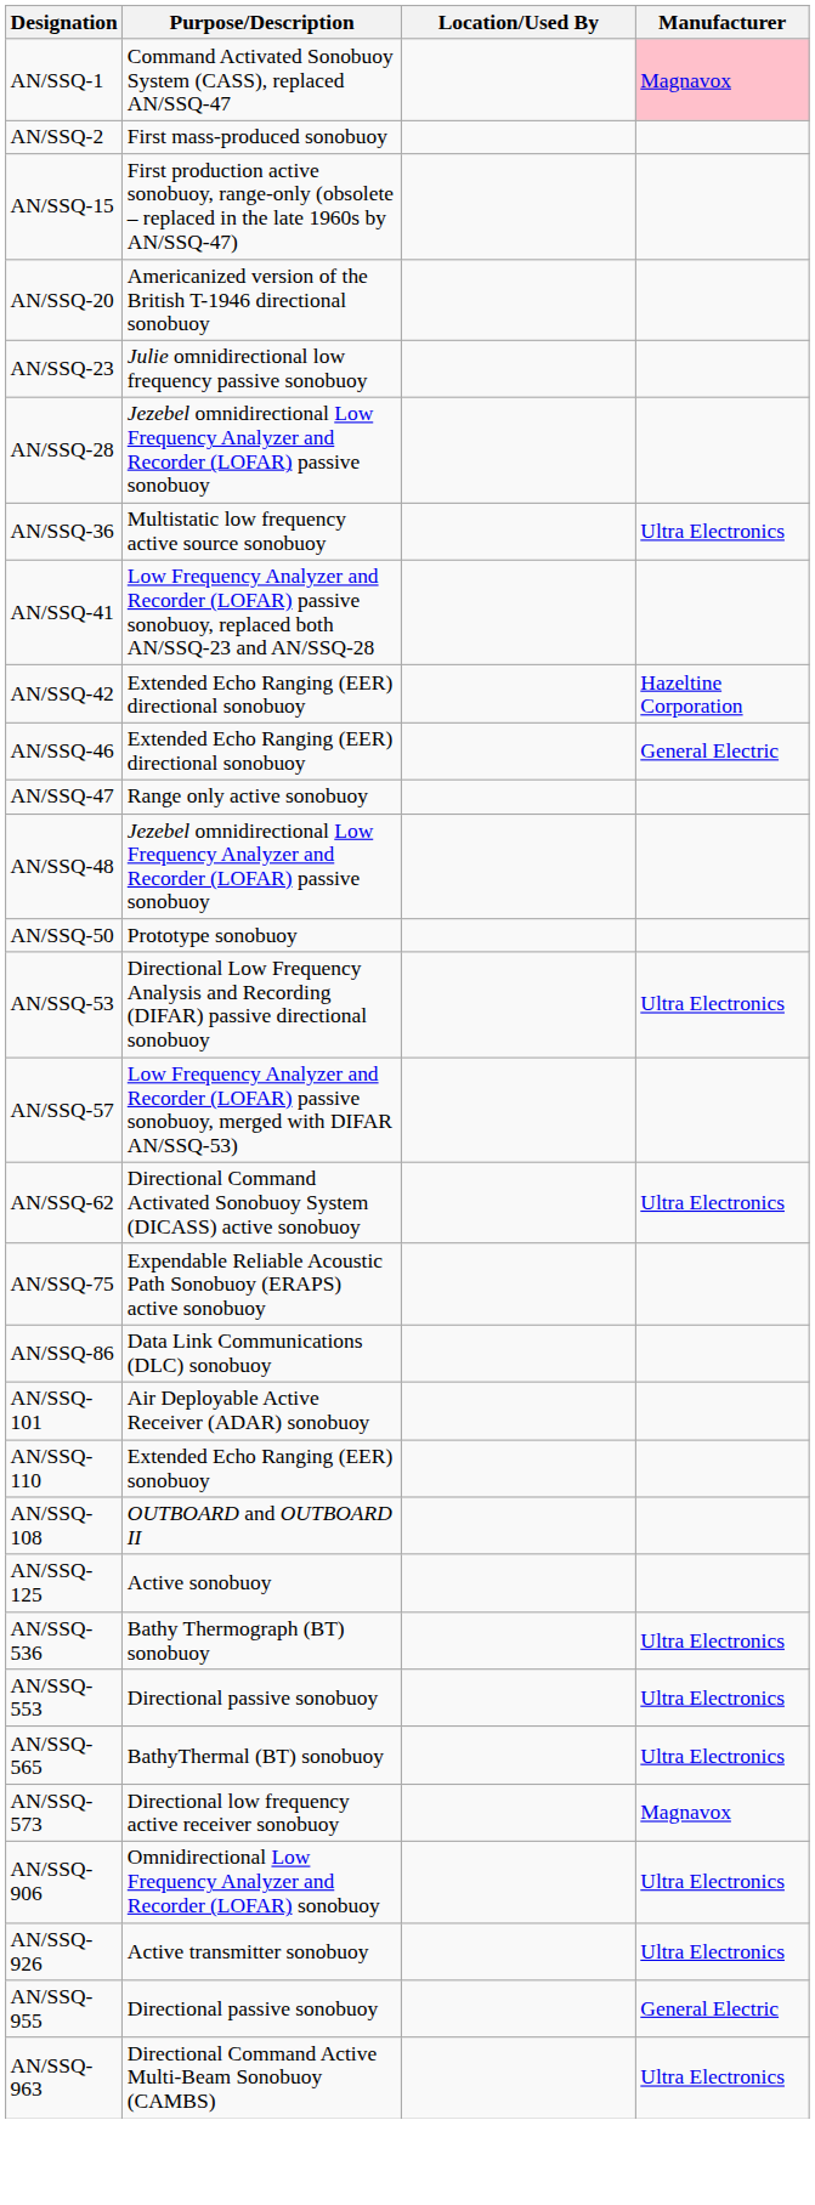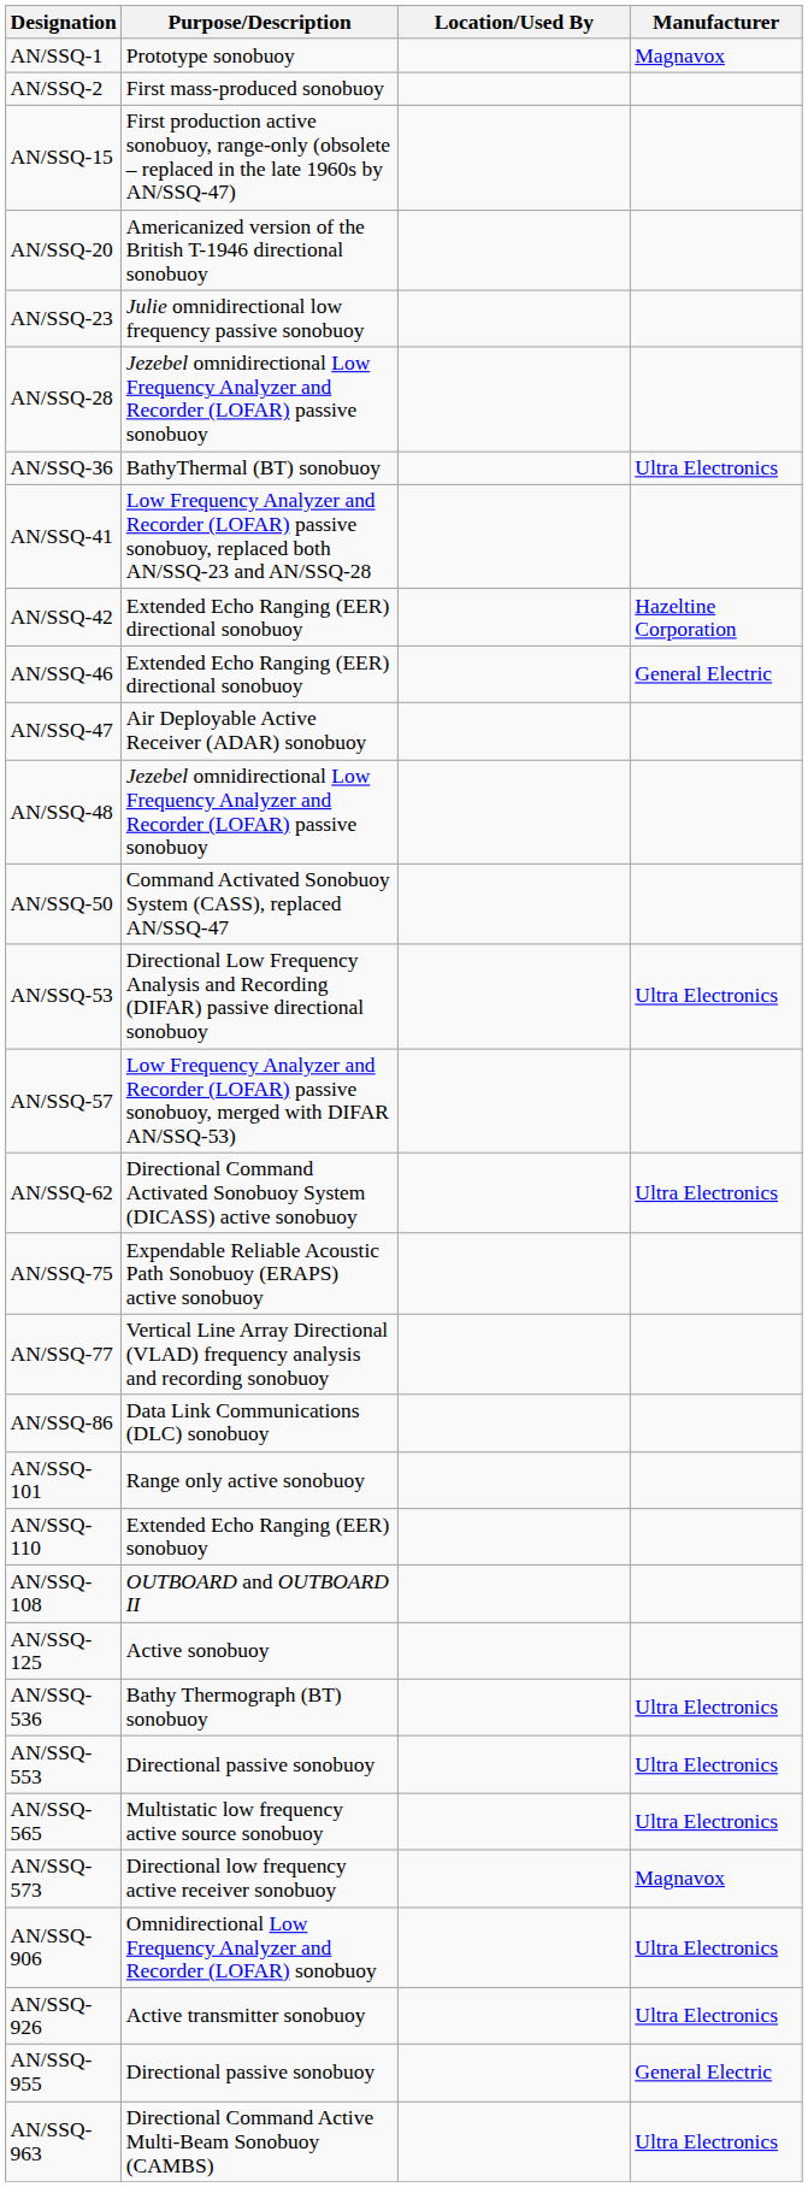 <table class="wikitable sortable">
 <tr>
 <th scope="col">Designation</th>
 <th scope="col" style="width: 500px;">Purpose/Description</th>
 <th scope="col" style="width: 500px;">Location/Used By</th>
 <th scope="col" style="width: 250px;">Manufacturer</th>
 </tr>
 <tr>
 <td>AN/SSQ-1</td>
-<td>Command Activated Sonobuoy System (CASS), replaced AN/SSQ-47</td>
+<td>Prototype sonobuoy</td>
 <td></td>
-<td style="background: pink;"><a href='#'>Magnavox</a></td>
+<td><a href='#'>Magnavox</a></td>
 </tr>
 <tr>
 <td>AN/SSQ-2</td>
 <td>First mass-produced sonobuoy</td>
 <td></td>
 <td></td>
 </tr>
 <tr>
 <td>AN/SSQ-15</td>
 <td>First production active sonobuoy, range-only (obsolete – replaced in the late 1960s by AN/SSQ-47)</td>
 <td></td>
 <td></td>
 </tr>
 <tr>
 <td>AN/SSQ-20</td>
 <td>Americanized version of the British T-1946 directional sonobuoy</td>
 <td></td>
 <td></td>
 </tr>
 <tr>
 <td>AN/SSQ-23</td>
 <td><em>Julie</em> omnidirectional low frequency passive sonobuoy</td>
 <td></td>
 <td></td>
 </tr>
 <tr>
 <td>AN/SSQ-28</td>
 <td><em>Jezebel</em> omnidirectional <a href='#'>Low Frequency Analyzer and Recorder (LOFAR)</a> passive sonobuoy</td>
 <td></td>
 <td></td>
 </tr>
 <tr>
 <td>AN/SSQ-36</td>
-<td>Multistatic low frequency active source sonobuoy</td>
+<td>BathyThermal (BT) sonobuoy</td>
 <td></td>
 <td><a href='#'>Ultra Electronics</a></td>
 </tr>
 <tr>
 <td>AN/SSQ-41</td>
 <td><a href='#'>Low Frequency Analyzer and Recorder (LOFAR)</a> passive sonobuoy, replaced both AN/SSQ-23 and AN/SSQ-28</td>
 <td></td>
 <td></td>
 </tr>
 <tr>
 <td>AN/SSQ-42</td>
 <td>Extended Echo Ranging (EER) directional sonobuoy</td>
 <td></td>
 <td><a href='#'>Hazeltine Corporation</a></td>
 </tr>
 <tr>
 <td>AN/SSQ-46</td>
 <td>Extended Echo Ranging (EER) directional sonobuoy</td>
 <td></td>
 <td><a href='#'>General Electric</a></td>
 </tr>
 <tr>
 <td>AN/SSQ-47</td>
-<td>Range only active sonobuoy</td>
+<td>Air Deployable Active Receiver (ADAR) sonobuoy</td>
 <td></td>
 <td></td>
 </tr>
 <tr>
 <td>AN/SSQ-48</td>
 <td><em>Jezebel</em> omnidirectional <a href='#'>Low Frequency Analyzer and Recorder (LOFAR)</a> passive sonobuoy</td>
 <td></td>
 <td></td>
 </tr>
 <tr>
 <td>AN/SSQ-50</td>
-<td>Prototype sonobuoy</td>
+<td>Command Activated Sonobuoy System (CASS), replaced AN/SSQ-47</td>
 <td></td>
 <td></td>
 </tr>
 <tr>
 <td>AN/SSQ-53</td>
 <td>Directional Low Frequency Analysis and Recording (DIFAR) passive directional sonobuoy</td>
 <td></td>
 <td><a href='#'>Ultra Electronics</a></td>
 </tr>
 <tr>
 <td>AN/SSQ-57</td>
 <td><a href='#'>Low Frequency Analyzer and Recorder (LOFAR)</a> passive sonobuoy, merged with DIFAR AN/SSQ-53)</td>
 <td></td>
 <td></td>
 </tr>
 <tr>
 <td>AN/SSQ-62</td>
 <td>Directional Command Activated Sonobuoy System (DICASS) active sonobuoy</td>
 <td></td>
 <td><a href='#'>Ultra Electronics</a></td>
 </tr>
 <tr>
 <td>AN/SSQ-75</td>
 <td>Expendable Reliable Acoustic Path Sonobuoy (ERAPS) active sonobuoy</td>
 <td></td>
 <td></td>
 </tr>
 <tr>
+<td>AN/SSQ-77</td>
+<td>Vertical Line Array Directional (VLAD) frequency analysis and recording sonobuoy</td>
+<td></td>
+<td></td>
+</tr>
+<tr>
 <td>AN/SSQ-86</td>
 <td>Data Link Communications (DLC) sonobuoy</td>
 <td></td>
 <td></td>
 </tr>
 <tr>
 <td>AN/SSQ-101</td>
-<td>Air Deployable Active Receiver (ADAR) sonobuoy</td>
+<td>Range only active sonobuoy</td>
 <td></td>
 <td></td>
 </tr>
 <tr>
 <td>AN/SSQ-110</td>
 <td>Extended Echo Ranging (EER) sonobuoy</td>
 <td></td>
 <td></td>
 </tr>
 <tr>
 <td>AN/SSQ-108</td>
 <td><em>OUTBOARD</em> and <em>OUTBOARD II</em></td>
 <td></td>
 <td></td>
 </tr>
 <tr>
 <td>AN/SSQ-125</td>
 <td>Active sonobuoy</td>
 <td></td>
 <td></td>
 </tr>
 <tr>
 <td>AN/SSQ-536</td>
 <td>Bathy Thermograph (BT) sonobuoy</td>
 <td></td>
 <td><a href='#'>Ultra Electronics</a></td>
 </tr>
 <tr>
 <td>AN/SSQ-553</td>
 <td>Directional passive sonobuoy</td>
 <td></td>
 <td><a href='#'>Ultra Electronics</a></td>
 </tr>
 <tr>
 <td>AN/SSQ-565</td>
-<td>BathyThermal (BT) sonobuoy</td>
+<td>Multistatic low frequency active source sonobuoy</td>
 <td></td>
 <td><a href='#'>Ultra Electronics</a></td>
 </tr>
 <tr>
 <td>AN/SSQ-573</td>
 <td>Directional low frequency active receiver sonobuoy</td>
 <td></td>
 <td><a href='#'>Magnavox</a></td>
 </tr>
 <tr>
 <td>AN/SSQ-906</td>
 <td>Omnidirectional <a href='#'>Low Frequency Analyzer and Recorder (LOFAR)</a> sonobuoy</td>
 <td></td>
 <td><a href='#'>Ultra Electronics</a></td>
 </tr>
 <tr>
 <td>AN/SSQ-926</td>
 <td>Active transmitter sonobuoy</td>
 <td></td>
 <td><a href='#'>Ultra Electronics</a></td>
 </tr>
 <tr>
 <td>AN/SSQ-955</td>
 <td>Directional passive sonobuoy</td>
 <td></td>
 <td><a href='#'>General Electric</a></td>
 </tr>
 <tr>
 <td>AN/SSQ-963</td>
 <td>Directional Command Active Multi-Beam Sonobuoy (CAMBS)</td>
 <td></td>
 <td><a href='#'>Ultra Electronics</a></td>
 </tr>
 </table>
